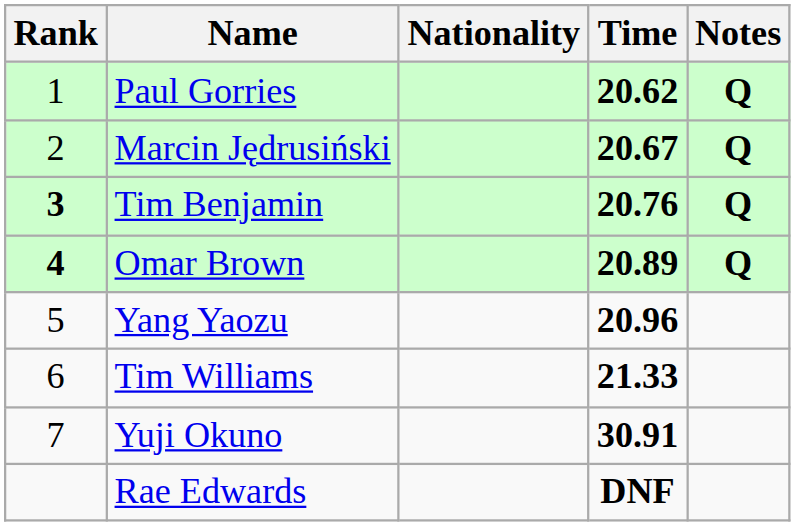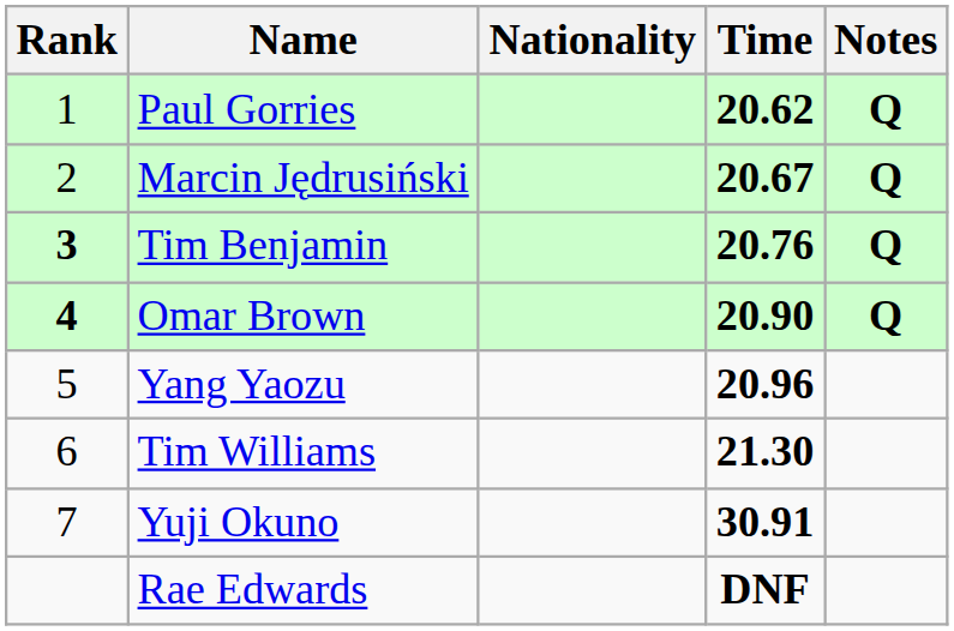 <table class="wikitable sortable" style="text-align:center">
 <tr>
 <th>Rank</th>
 <th>Name</th>
 <th>Nationality</th>
 <th>Time</th>
 <th>Notes</th>
 </tr>
 <tr bgcolor=ccffcc>
 <td>1</td>
 <td align=left><a href='#'>Paul Gorries</a></td>
 <td align=left></td>
 <td><strong>20.62</strong></td>
 <td><strong>Q</strong></td>
 </tr>
 <tr bgcolor=ccffcc>
 <td>2</td>
 <td align=left><a href='#'>Marcin Jędrusiński</a></td>
 <td align=left></td>
 <td><strong>20.67</strong></td>
 <td><strong>Q</strong></td>
 </tr>
 <tr bgcolor=ccffcc>
 <td><strong>3</strong></td>
 <td align=left><a href='#'>Tim Benjamin</a></td>
 <td align=left></td>
 <td><strong>20.76</strong></td>
 <td><strong>Q</strong></td>
 </tr>
 <tr bgcolor=ccffcc>
 <td><strong>4</strong></td>
 <td align=left><a href='#'>Omar Brown</a></td>
 <td align=left></td>
-<td><strong>20.89</strong></td>
+<td><strong>20.90</strong></td>
 <td><strong>Q</strong></td>
 </tr>
 <tr>
 <td>5</td>
 <td align=left><a href='#'>Yang Yaozu</a></td>
 <td align=left></td>
 <td><strong>20.96</strong></td>
 <td></td>
 </tr>
 <tr>
 <td>6</td>
 <td align=left><a href='#'>Tim Williams</a></td>
 <td align=left></td>
-<td><strong>21.33</strong></td>
+<td><strong>21.30</strong></td>
 <td></td>
 </tr>
 <tr>
 <td>7</td>
 <td align=left><a href='#'>Yuji Okuno</a></td>
 <td align=left></td>
 <td><strong>30.91</strong></td>
 <td></td>
 </tr>
 <tr>
 <td></td>
 <td align=left><a href='#'>Rae Edwards</a></td>
 <td align=left></td>
 <td><strong>DNF</strong></td>
 <td></td>
 </tr>
 </table>
